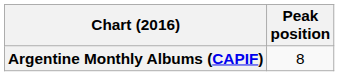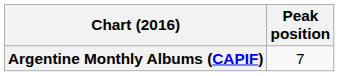 <table class="wikitable sortable plainrowheaders" style="text-align:center">
 <tr>
 <th scope="col">Chart (2016)</th>
 <th scope="col">Peak<br>position</th>
 </tr>
 <tr>
 <th scope="row">Argentine Monthly Albums (<a href='#'>CAPIF</a>)</th>
-<td>8</td>
+<td>7</td>
 </tr>
 </table>
